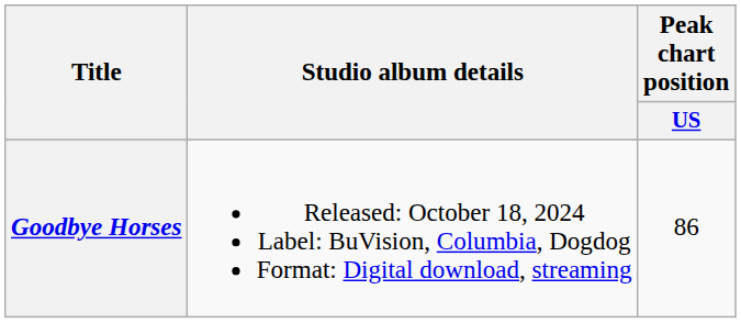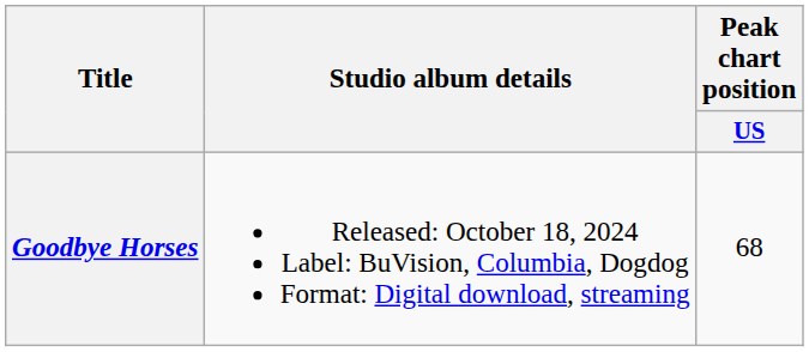 <table class="wikitable plainrowheaders" style="text-align:center;">
 <tr>
 <th scope="col" rowspan="2">Title</th>
 <th scope="col" rowspan="2">Studio album details</th>
 <th scope="col">Peak chart position</th>
 </tr>
 <tr>
 <th scope="col" style="width:2.5em;font-size:90%;"><a href='#'>US</a><br></th>
 </tr>
 <tr>
 <th scope="row"><em><a href='#'>Goodbye Horses</a></em></th>
 <td><br><ul><li>Released: October 18, 2024</li><li>Label: BuVision, <a href='#'>Columbia</a>, Dogdog</li><li>Format: <a href='#'>Digital download</a>, <a href='#'>streaming</a></li></ul></td>
-<td>86</td>
+<td>68</td>
 </tr>
 </table>
